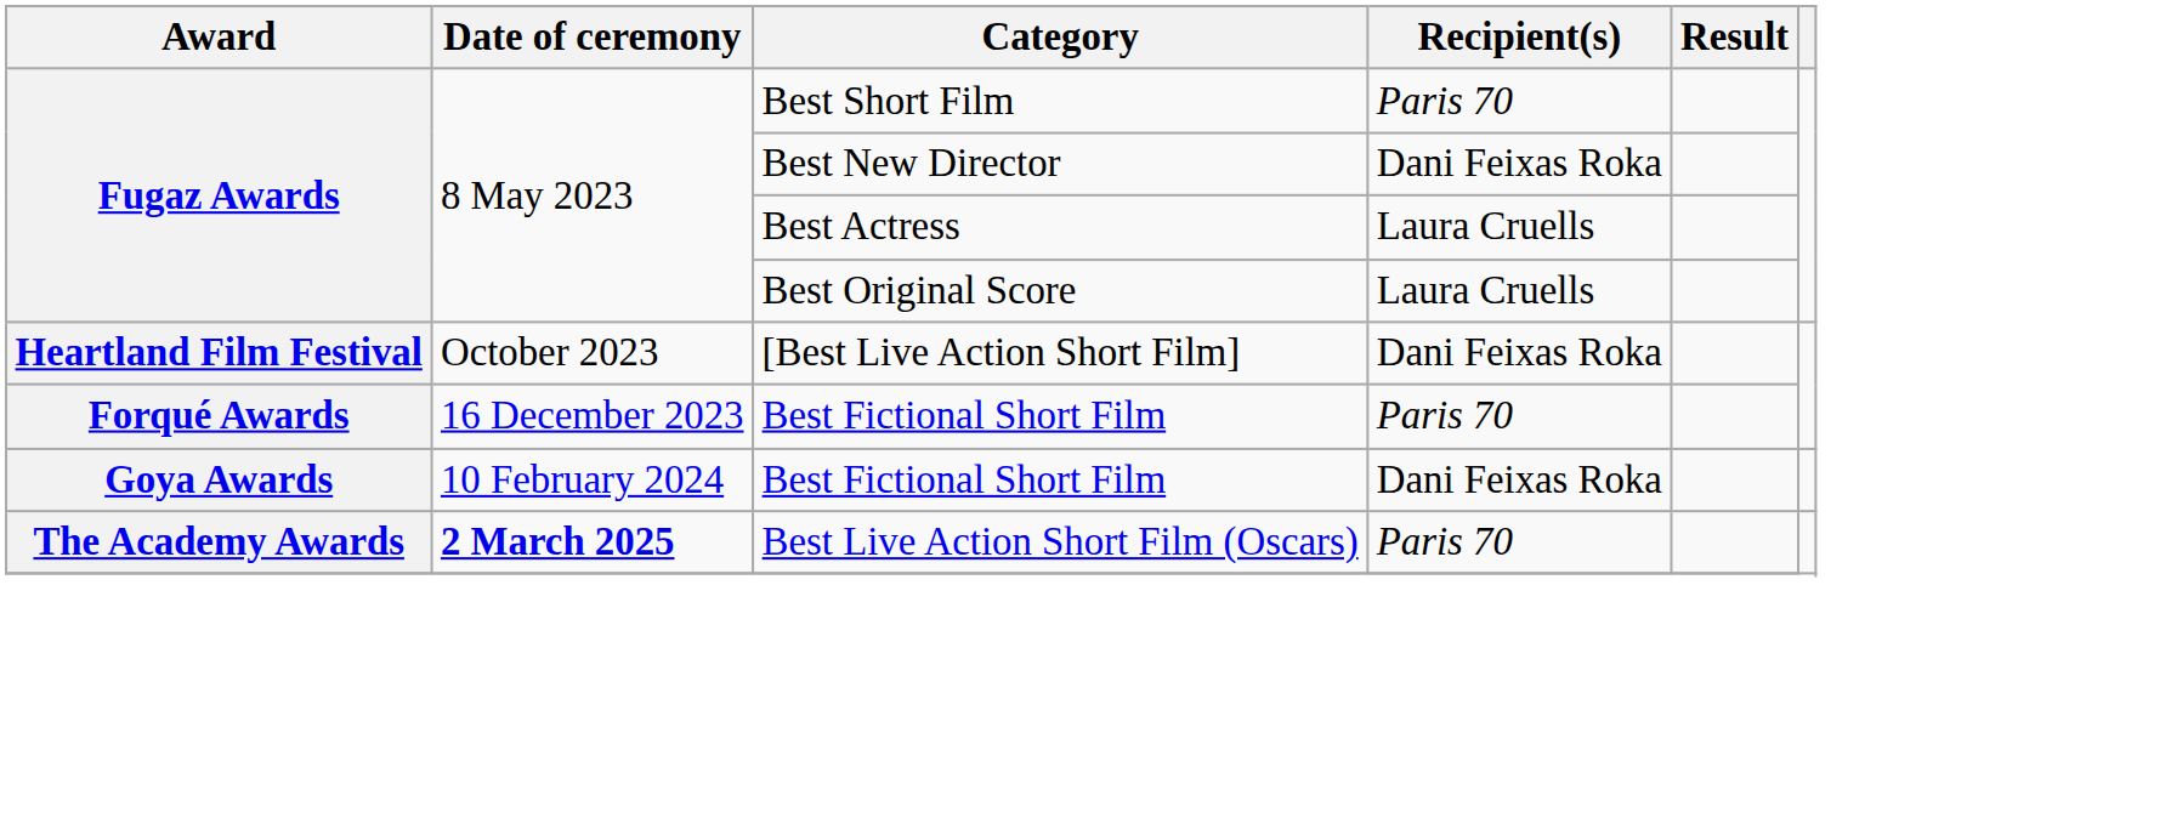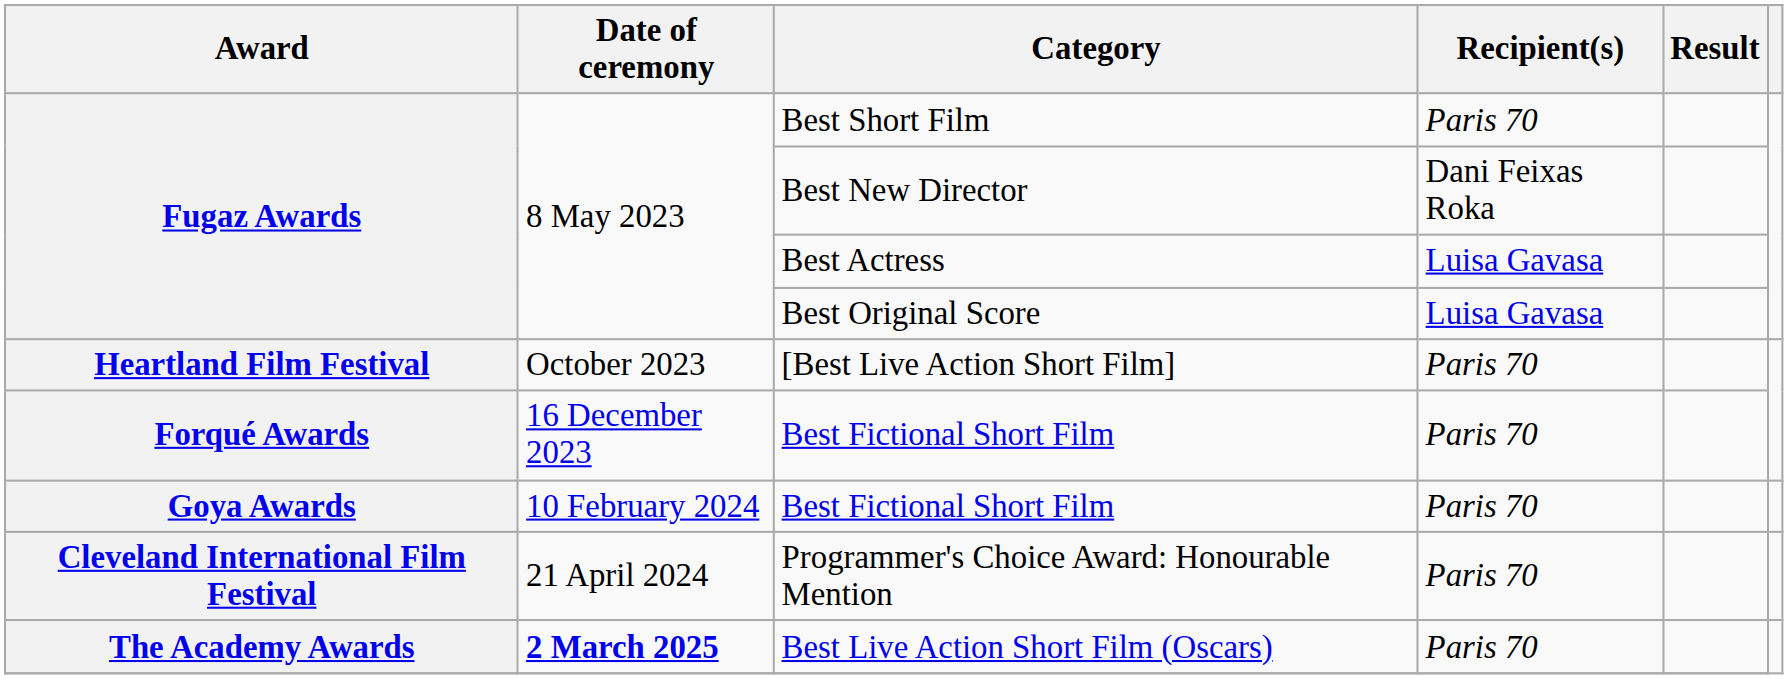 <table class="wikitable sortable plainrowheaders">
 <tr>
 <th scope="col">Award</th>
 <th scope="col">Date of ceremony</th>
 <th scope="col">Category</th>
 <th scope="col">Recipient(s)</th>
 <th scope="col">Result</th>
 <th scope="col" class="unsortable"></th>
 </tr>
 <tr>
 <th scope="row"rowspan=4><a href='#'>Fugaz Awards</a></th>
 <td rowspan=4>8 May 2023</td>
 <td>Best Short Film</td>
 <td><em>Paris 70</em></td>
 <td></td>
 <td align="center" rowspan=4></td>
 </tr>
 <tr>
 <td>Best New Director</td>
 <td>Dani Feixas Roka</td>
 <td></td>
 </tr>
 <tr>
 <td>Best Actress</td>
-<td>Laura Cruells</td>
+<td><a href='#'>Luisa Gavasa</a></td>
 <td></td>
 </tr>
 <tr>
 <td>Best Original Score</td>
-<td>Laura Cruells</td>
+<td><a href='#'>Luisa Gavasa</a></td>
 <td></td>
 </tr>
 <tr>
 <th scope="row"><a href='#'>Heartland Film Festival</a></th>
 <td>October 2023</td>
 <td>[Best Live Action Short Film]</td>
-<td>Dani Feixas Roka</td>
+<td><em>Paris 70</em></td>
 <td></td>
 </tr>
 <tr>
 <th scope="row"><a href='#'>Forqué Awards</a></th>
 <td><a href='#'>16 December 2023</a></td>
 <td><a href='#'>Best Fictional Short Film</a></td>
 <td><em>Paris 70</em></td>
 <td></td>
 </tr>
 <tr>
 <th scope="row"><a href='#'>Goya Awards</a></th>
 <td><a href='#'>10 February 2024</a></td>
 <td><a href='#'>Best Fictional Short Film</a></td>
-<td>Dani Feixas Roka</td>
+<td><em>Paris 70</em></td>
+<td></td>
+<td align="center"></td>
+</tr>
+<tr>
+<th scope="row"><a href='#'>Cleveland International Film Festival</a></th>
+<td>21 April 2024</td>
+<td>Programmer's Choice Award: Honourable Mention</td>
+<td><em>Paris 70</em></td>
 <td></td>
 <td align="center"></td>
 </tr>
 <tr>
 <th scope="row"><a href='#'>The Academy Awards</a></th>
 <td><strong><a href='#'>2 March 2025</a></strong></td>
 <td><a href='#'>Best Live Action Short Film (Oscars)</a></td>
 <td><em>Paris 70</em></td>
 <td></td>
 </tr>
 <tr>
 </tr>
 </table>
